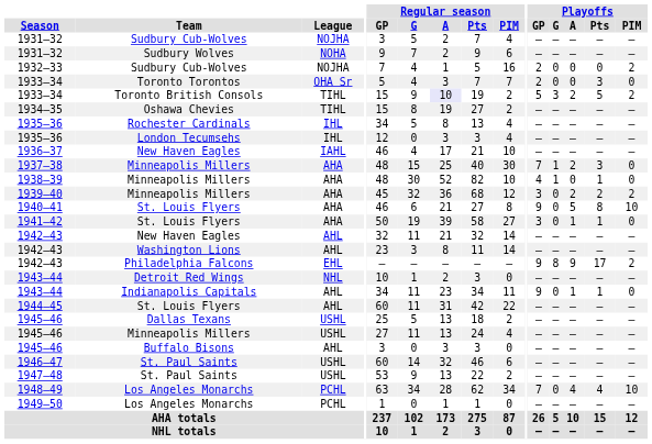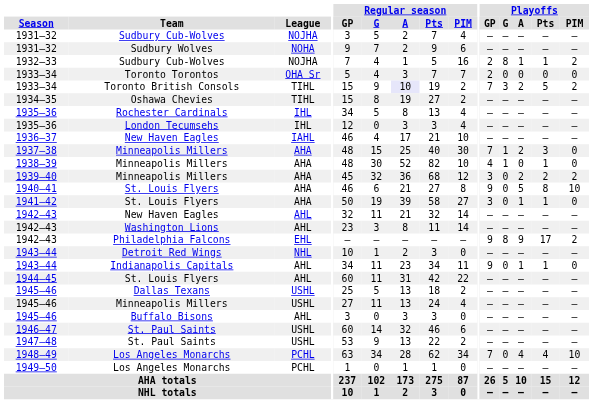 <table border="0" cellpadding="1" cellspacing="0" style="text-align:center; width:60em">
 <tr bgcolor="#e0e0e0">
 <th colspan="3" bgcolor="#ffffff"></th>
 <th rowspan="100" bgcolor="#ffffff"></th>
 <th colspan="5"><a href='#'>Regular season</a></th>
 <th rowspan="100" bgcolor="#ffffff"></th>
 <th colspan="5"><a href='#'>Playoffs</a></th>
 </tr>
 <tr bgcolor="#e0e0e0">
 <th><a href='#'>Season</a></th>
 <th>Team</th>
 <th>League</th>
 <th>GP</th>
 <th><a href='#'>G</a></th>
 <th><a href='#'>A</a></th>
 <th><a href='#'>Pts</a></th>
 <th><a href='#'>PIM</a></th>
 <th>GP</th>
 <th>G</th>
 <th>A</th>
 <th>Pts</th>
 <th>PIM</th>
 </tr>
 <tr>
 <td>1931–32</td>
 <td><a href='#'>Sudbury Cub-Wolves</a></td>
 <td><a href='#'>NOJHA</a></td>
 <td>3</td>
 <td>5</td>
 <td>2</td>
 <td>7</td>
 <td>4</td>
 <td>—</td>
 <td>—</td>
 <td>—</td>
 <td>—</td>
 <td>—</td>
 </tr>
 <tr bgcolor="#f0f0f0">
 <td>1931–32</td>
 <td>Sudbury Wolves</td>
 <td><a href='#'>NOHA</a></td>
 <td>9</td>
 <td>7</td>
 <td>2</td>
 <td>9</td>
 <td>6</td>
 <td>—</td>
 <td>—</td>
 <td>—</td>
 <td>—</td>
 <td>—</td>
 </tr>
 <tr>
 <td>1932–33</td>
 <td>Sudbury Cub-Wolves</td>
 <td>NOJHA</td>
 <td>7</td>
 <td>4</td>
 <td>1</td>
 <td>5</td>
 <td>16</td>
 <td>2</td>
-<td>0</td>
-<td>0</td>
-<td>0</td>
+<td>8</td>
+<td>1</td>
+<td>1</td>
 <td>2</td>
 </tr>
 <tr bgcolor="#f0f0f0">
 <td>1933–34</td>
 <td>Toronto Torontos</td>
 <td><a href='#'>OHA Sr</a></td>
 <td>5</td>
 <td>4</td>
 <td>3</td>
 <td>7</td>
 <td>7</td>
 <td>2</td>
 <td>0</td>
 <td>0</td>
-<td>3</td>
+<td>0</td>
 <td>0</td>
 </tr>
 <tr>
 <td>1933–34</td>
 <td>Toronto British Consols</td>
 <td>TIHL</td>
 <td>15</td>
 <td>9</td>
 <td style="background: lavender;">10</td>
 <td>19</td>
 <td>2</td>
-<td>5</td>
+<td>7</td>
 <td>3</td>
 <td>2</td>
 <td>5</td>
 <td>2</td>
 </tr>
 <tr bgcolor="#f0f0f0">
 <td>1934–35</td>
 <td>Oshawa Chevies</td>
 <td>TIHL</td>
 <td>15</td>
 <td>8</td>
 <td>19</td>
 <td>27</td>
 <td>2</td>
 <td>—</td>
 <td>—</td>
 <td>—</td>
 <td>—</td>
 <td>—</td>
 </tr>
 <tr>
 <td><a href='#'>1935–36</a></td>
 <td><a href='#'>Rochester Cardinals</a></td>
 <td><a href='#'>IHL</a></td>
 <td>34</td>
 <td>5</td>
 <td>8</td>
 <td>13</td>
 <td>4</td>
 <td>—</td>
 <td>—</td>
 <td>—</td>
 <td>—</td>
 <td>—</td>
 </tr>
 <tr bgcolor="#f0f0f0">
 <td>1935–36</td>
 <td><a href='#'>London Tecumsehs</a></td>
 <td>IHL</td>
 <td>12</td>
 <td>0</td>
 <td>3</td>
 <td>3</td>
 <td>4</td>
 <td>—</td>
 <td>—</td>
 <td>—</td>
 <td>—</td>
 <td>—</td>
 </tr>
 <tr>
 <td><a href='#'>1936–37</a></td>
 <td><a href='#'>New Haven Eagles</a></td>
 <td><a href='#'>IAHL</a></td>
 <td>46</td>
 <td>4</td>
 <td>17</td>
 <td>21</td>
 <td>10</td>
 <td>—</td>
 <td>—</td>
 <td>—</td>
 <td>—</td>
 <td>—</td>
 </tr>
 <tr bgcolor="#f0f0f0">
 <td><a href='#'>1937–38</a></td>
 <td><a href='#'>Minneapolis Millers</a></td>
 <td><a href='#'>AHA</a></td>
 <td>48</td>
 <td>15</td>
 <td>25</td>
 <td>40</td>
 <td>30</td>
 <td>7</td>
 <td>1</td>
 <td>2</td>
 <td>3</td>
 <td>0</td>
 </tr>
 <tr>
 <td><a href='#'>1938–39</a></td>
 <td>Minneapolis Millers</td>
 <td>AHA</td>
 <td>48</td>
 <td>30</td>
 <td>52</td>
 <td>82</td>
 <td>10</td>
 <td>4</td>
 <td>1</td>
 <td>0</td>
 <td>1</td>
 <td>0</td>
 </tr>
 <tr bgcolor="#f0f0f0">
 <td><a href='#'>1939–40</a></td>
 <td>Minneapolis Millers</td>
 <td>AHA</td>
 <td>45</td>
 <td>32</td>
 <td>36</td>
 <td>68</td>
 <td>12</td>
 <td>3</td>
 <td>0</td>
 <td>2</td>
 <td>2</td>
 <td>2</td>
 </tr>
 <tr>
 <td><a href='#'>1940–41</a></td>
 <td><a href='#'>St. Louis Flyers</a></td>
 <td>AHA</td>
 <td>46</td>
 <td>6</td>
 <td>21</td>
 <td>27</td>
 <td>8</td>
 <td>9</td>
 <td>0</td>
 <td>5</td>
 <td>8</td>
 <td>10</td>
 </tr>
 <tr bgcolor="#f0f0f0">
 <td><a href='#'>1941–42</a></td>
 <td>St. Louis Flyers</td>
 <td>AHA</td>
 <td>50</td>
 <td>19</td>
 <td>39</td>
 <td>58</td>
 <td>27</td>
 <td>3</td>
 <td>0</td>
 <td>1</td>
 <td>1</td>
 <td>0</td>
 </tr>
 <tr>
 <td><a href='#'>1942–43</a></td>
 <td>New Haven Eagles</td>
 <td><a href='#'>AHL</a></td>
 <td>32</td>
 <td>11</td>
 <td>21</td>
 <td>32</td>
 <td>14</td>
 <td>—</td>
 <td>—</td>
 <td>—</td>
 <td>—</td>
 <td>—</td>
 </tr>
 <tr bgcolor="#f0f0f0">
 <td>1942–43</td>
 <td><a href='#'>Washington Lions</a></td>
 <td>AHL</td>
 <td>23</td>
 <td>3</td>
 <td>8</td>
 <td>11</td>
 <td>14</td>
 <td>—</td>
 <td>—</td>
 <td>—</td>
 <td>—</td>
 <td>—</td>
 </tr>
 <tr>
 <td>1942–43</td>
 <td><a href='#'>Philadelphia Falcons</a></td>
 <td><a href='#'>EHL</a></td>
 <td>—</td>
 <td>—</td>
 <td>—</td>
 <td>—</td>
 <td>—</td>
 <td>9</td>
 <td>8</td>
 <td>9</td>
 <td>17</td>
 <td>2</td>
 </tr>
 <tr bgcolor="#f0f0f0">
 <td><a href='#'>1943–44</a></td>
 <td><a href='#'>Detroit Red Wings</a></td>
 <td><a href='#'>NHL</a></td>
 <td>10</td>
 <td>1</td>
 <td>2</td>
 <td>3</td>
 <td>0</td>
 <td>—</td>
 <td>—</td>
 <td>—</td>
 <td>—</td>
 <td>—</td>
 </tr>
 <tr>
 <td><a href='#'>1943–44</a></td>
 <td><a href='#'>Indianapolis Capitals</a></td>
 <td>AHL</td>
 <td>34</td>
 <td>11</td>
 <td>23</td>
 <td>34</td>
 <td>11</td>
 <td>9</td>
 <td>0</td>
 <td>1</td>
 <td>1</td>
 <td>0</td>
 </tr>
 <tr bgcolor="#f0f0f0">
 <td><a href='#'>1944–45</a></td>
 <td>St. Louis Flyers</td>
 <td>AHL</td>
 <td>60</td>
 <td>11</td>
 <td>31</td>
 <td>42</td>
 <td>22</td>
 <td>—</td>
 <td>—</td>
 <td>—</td>
 <td>—</td>
 <td>—</td>
 </tr>
 <tr>
 <td><a href='#'>1945–46</a></td>
 <td><a href='#'>Dallas Texans</a></td>
 <td><a href='#'>USHL</a></td>
 <td>25</td>
 <td>5</td>
 <td>13</td>
 <td>18</td>
 <td>2</td>
 <td>—</td>
 <td>—</td>
 <td>—</td>
 <td>—</td>
 <td>—</td>
 </tr>
 <tr bgcolor="#f0f0f0">
 <td>1945–46</td>
 <td>Minneapolis Millers</td>
 <td>USHL</td>
 <td>27</td>
 <td>11</td>
 <td>13</td>
 <td>24</td>
 <td>4</td>
 <td>—</td>
 <td>—</td>
 <td>—</td>
 <td>—</td>
 <td>—</td>
 </tr>
 <tr>
 <td><a href='#'>1945–46</a></td>
 <td><a href='#'>Buffalo Bisons</a></td>
 <td>AHL</td>
 <td>3</td>
 <td>0</td>
 <td>3</td>
 <td>3</td>
 <td>0</td>
 <td>—</td>
 <td>—</td>
 <td>—</td>
 <td>—</td>
 <td>—</td>
 </tr>
 <tr bgcolor="#f0f0f0">
 <td><a href='#'>1946–47</a></td>
 <td><a href='#'>St. Paul Saints</a></td>
 <td>USHL</td>
 <td>60</td>
 <td>14</td>
 <td>32</td>
 <td>46</td>
 <td>6</td>
 <td>—</td>
 <td>—</td>
 <td>—</td>
 <td>—</td>
 <td>—</td>
 </tr>
 <tr>
 <td><a href='#'>1947–48</a></td>
 <td>St. Paul Saints</td>
 <td>USHL</td>
 <td>53</td>
 <td>9</td>
 <td>13</td>
 <td>22</td>
 <td>2</td>
 <td>—</td>
 <td>—</td>
 <td>—</td>
 <td>—</td>
 <td>—</td>
 </tr>
 <tr bgcolor="#f0f0f0">
 <td><a href='#'>1948–49</a></td>
 <td><a href='#'>Los Angeles Monarchs</a></td>
 <td><a href='#'>PCHL</a></td>
 <td>63</td>
 <td>34</td>
 <td>28</td>
 <td>62</td>
 <td>34</td>
 <td>7</td>
 <td>0</td>
 <td>4</td>
 <td>4</td>
 <td>10</td>
 </tr>
 <tr>
 <td><a href='#'>1949–50</a></td>
 <td>Los Angeles Monarchs</td>
 <td>PCHL</td>
 <td>1</td>
 <td>0</td>
 <td>1</td>
 <td>1</td>
 <td>0</td>
 <td>—</td>
 <td>—</td>
 <td>—</td>
 <td>—</td>
 <td>—</td>
 </tr>
 <tr bgcolor="#e0e0e0">
 <th colspan="3">AHA totals</th>
 <th>237</th>
 <th>102</th>
 <th>173</th>
 <th>275</th>
 <th>87</th>
 <th>26</th>
 <th>5</th>
 <th>10</th>
 <th>15</th>
 <th>12</th>
 </tr>
 <tr bgcolor="#e0e0e0">
 <th colspan="3">NHL totals</th>
 <th>10</th>
 <th>1</th>
 <th>2</th>
 <th>3</th>
 <th>0</th>
 <th>—</th>
 <th>—</th>
 <th>—</th>
 <th>—</th>
 <th>—</th>
 </tr>
 </table>
